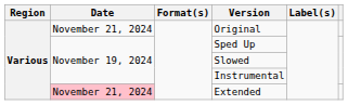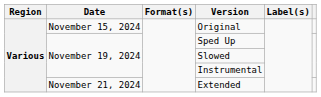 <table class="wikitable plainrowheaders">
 <tr>
 <th scope="col">Region</th>
 <th scope="col">Date</th>
 <th scope="col">Format(s)</th>
 <th scope="col">Version</th>
 <th scope="col">Label(s)</th>
 <th scope="col"></th>
 </tr>
 <tr>
 <th scope="row" rowspan="5">Various</th>
-<td>November 21, 2024</td>
+<td>November 15, 2024</td>
 <td rowspan="5"></td>
 <td>Original</td>
 <td rowspan="5"></td>
 <td></td>
 </tr>
 <tr>
 <td rowspan="3">November 19, 2024</td>
 <td>Sped Up</td>
 <td rowspan="3"></td>
 </tr>
 <tr>
 <td>Slowed</td>
 </tr>
 <tr>
 <td>Instrumental</td>
 </tr>
 <tr>
-<td style="background: pink;">November 21, 2024</td>
+<td>November 21, 2024</td>
 <td>Extended</td>
 <td></td>
 </tr>
 </table>
